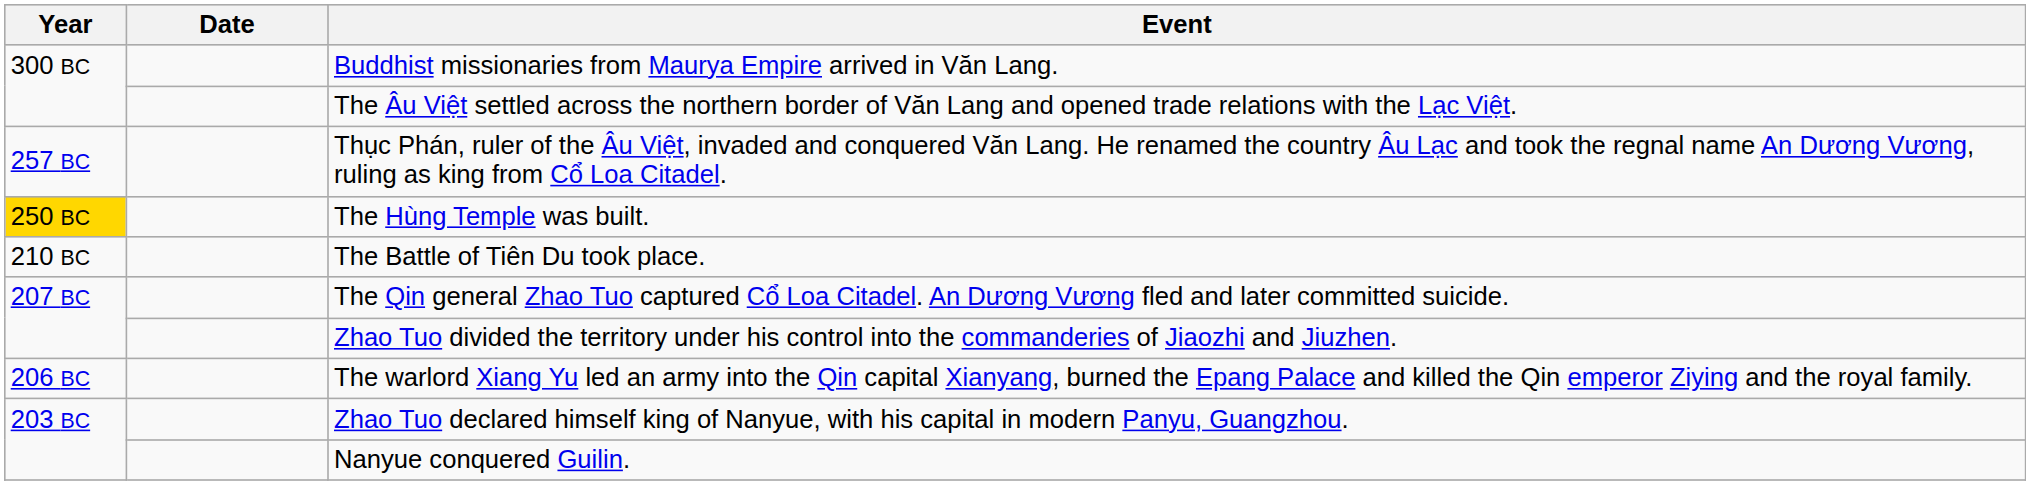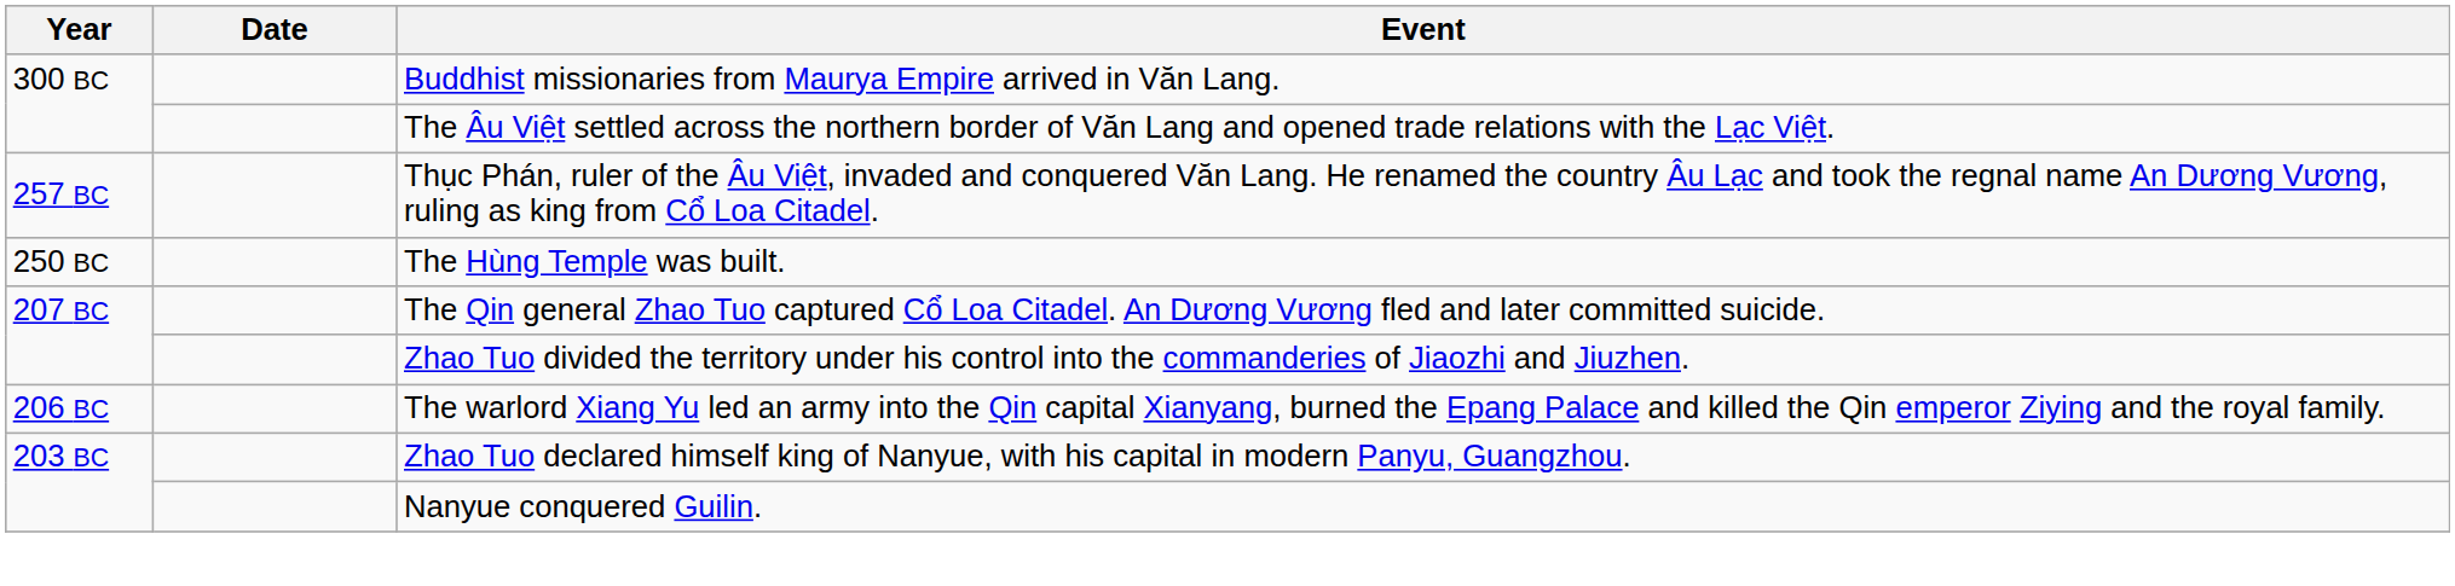 <table class="wikitable" width="100%">
 <tr>
 <th style="width:6%">Year</th>
 <th style="width:10%">Date</th>
 <th>Event</th>
 </tr>
 <tr>
 <td rowspan="2" valign="top">300 <small>BC</small></td>
 <td></td>
 <td><a href='#'>Buddhist</a> missionaries from <a href='#'>Maurya Empire</a> arrived in Văn Lang.</td>
 </tr>
 <tr>
 <td></td>
 <td>The <a href='#'>Âu Việt</a> settled across the northern border of Văn Lang and opened trade relations with the <a href='#'>Lạc Việt</a>.</td>
 </tr>
 <tr>
 <td><a href='#'>257 <small>BC</small></a></td>
 <td></td>
 <td>Thục Phán, ruler of the <a href='#'>Âu Việt</a>, invaded and conquered Văn Lang.  He renamed the country <a href='#'>Âu Lạc</a> and took the regnal name <a href='#'>An Dương Vương</a>, ruling as king from <a href='#'>Cổ Loa Citadel</a>.</td>
 </tr>
 <tr>
-<td style="background: gold;">250 <small>BC</small></td>
+<td>250 <small>BC</small></td>
 <td></td>
 <td>The <a href='#'>Hùng Temple</a> was built.</td>
-</tr>
-<tr>
-<td>210 <small>BC</small></td>
-<td></td>
-<td>The Battle of Tiên Du took place.</td>
 </tr>
 <tr>
 <td rowspan="2" valign="top"><a href='#'>207 <small>BC</small></a></td>
 <td></td>
 <td>The <a href='#'>Qin</a> general <a href='#'>Zhao Tuo</a> captured <a href='#'>Cổ Loa Citadel</a>. <a href='#'>An Dương Vương</a> fled and later committed suicide.</td>
 </tr>
 <tr>
 <td></td>
 <td><a href='#'>Zhao Tuo</a> divided the territory under his control into the <a href='#'>commanderies</a> of <a href='#'>Jiaozhi</a> and <a href='#'>Jiuzhen</a>.</td>
 </tr>
 <tr>
 <td><a href='#'>206 <small>BC</small></a></td>
 <td></td>
 <td>The warlord <a href='#'>Xiang Yu</a> led an army into the <a href='#'>Qin</a> capital <a href='#'>Xianyang</a>, burned the <a href='#'>Epang Palace</a> and killed the Qin <a href='#'>emperor</a> <a href='#'>Ziying</a> and the royal family.</td>
 </tr>
 <tr>
 <td rowspan="2" valign="top"><a href='#'>203 <small>BC</small></a></td>
 <td></td>
 <td><a href='#'>Zhao Tuo</a> declared himself king of Nanyue, with his capital in modern <a href='#'>Panyu, Guangzhou</a>.</td>
 </tr>
 <tr>
 <td></td>
 <td>Nanyue conquered <a href='#'>Guilin</a>.</td>
 </tr>
 </table>
